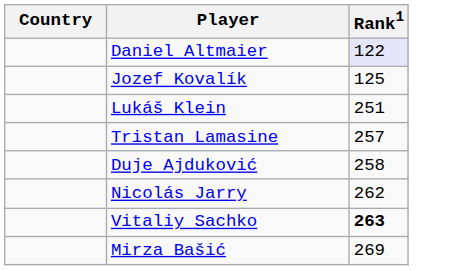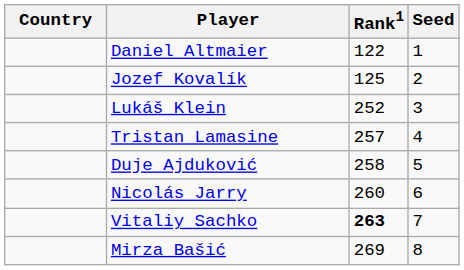 <table class="sortable wikitable">
 <tr>
 <th width="70">Country</th>
 <th width="175">Player</th>
 <th>Rank<sup>1</sup></th>
+<th>Seed</th>
 </tr>
 <tr>
 <td></td>
 <td><a href='#'>Daniel Altmaier</a></td>
-<td style="background: lavender;">122</td>
+<td>122</td>
+<td>1</td>
 </tr>
 <tr>
 <td></td>
 <td><a href='#'>Jozef Kovalík</a></td>
 <td>125</td>
+<td>2</td>
 </tr>
 <tr>
 <td></td>
 <td><a href='#'>Lukáš Klein</a></td>
-<td>251</td>
+<td>252</td>
+<td>3</td>
 </tr>
 <tr>
 <td></td>
 <td><a href='#'>Tristan Lamasine</a></td>
 <td>257</td>
+<td>4</td>
 </tr>
 <tr>
 <td></td>
 <td><a href='#'>Duje Ajduković</a></td>
 <td>258</td>
+<td>5</td>
 </tr>
 <tr>
 <td></td>
 <td><a href='#'>Nicolás Jarry</a></td>
-<td>262</td>
+<td>260</td>
+<td>6</td>
 </tr>
 <tr>
 <td></td>
 <td><a href='#'>Vitaliy Sachko</a></td>
 <td><strong>263</strong></td>
+<td>7</td>
 </tr>
 <tr>
 <td></td>
 <td><a href='#'>Mirza Bašić</a></td>
 <td>269</td>
+<td>8</td>
 </tr>
 </table>
